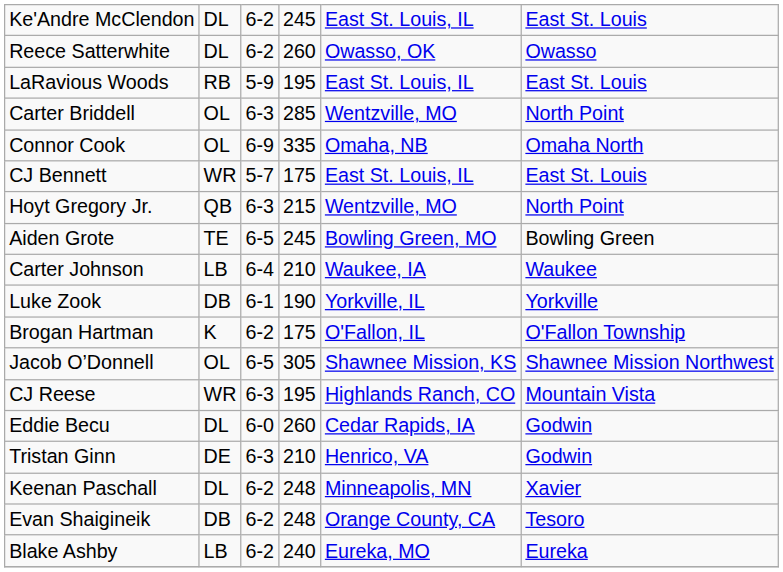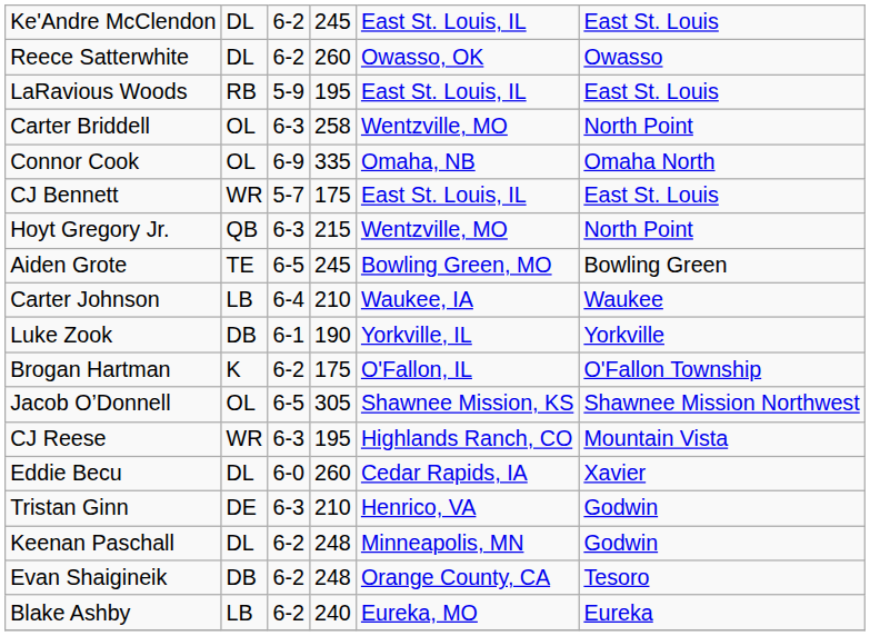 <table class="wikitable sortable">
 <tr>
 <td>Ke'Andre McClendon</td>
 <td>DL</td>
 <td>6-2</td>
 <td>245</td>
 <td><a href='#'>East St. Louis, IL</a></td>
 <td><a href='#'>East St. Louis</a></td>
 </tr>
 <tr>
 <td>Reece Satterwhite</td>
 <td>DL</td>
 <td>6-2</td>
 <td>260</td>
 <td><a href='#'>Owasso, OK</a></td>
 <td><a href='#'>Owasso</a></td>
 </tr>
 <tr>
 <td>LaRavious Woods</td>
 <td>RB</td>
 <td>5-9</td>
 <td>195</td>
 <td><a href='#'>East St. Louis, IL</a></td>
 <td><a href='#'>East St. Louis</a></td>
 </tr>
 <tr>
 <td>Carter Briddell</td>
 <td>OL</td>
 <td>6-3</td>
-<td>285</td>
+<td>258</td>
 <td><a href='#'>Wentzville, MO</a></td>
 <td><a href='#'>North Point</a></td>
 </tr>
 <tr>
 <td>Connor Cook</td>
 <td>OL</td>
 <td>6-9</td>
 <td>335</td>
 <td><a href='#'>Omaha, NB</a></td>
 <td><a href='#'>Omaha North</a></td>
 </tr>
 <tr>
 <td>CJ Bennett</td>
 <td>WR</td>
 <td>5-7</td>
 <td>175</td>
 <td><a href='#'>East St. Louis, IL</a></td>
 <td><a href='#'>East St. Louis</a></td>
 </tr>
 <tr>
 <td>Hoyt Gregory Jr.</td>
 <td>QB</td>
 <td>6-3</td>
 <td>215</td>
 <td><a href='#'>Wentzville, MO</a></td>
 <td><a href='#'>North Point</a></td>
 </tr>
 <tr>
 <td>Aiden Grote</td>
 <td>TE</td>
 <td>6-5</td>
 <td>245</td>
 <td><a href='#'>Bowling Green, MO</a></td>
 <td>Bowling Green</td>
 </tr>
 <tr>
 <td>Carter Johnson</td>
 <td>LB</td>
 <td>6-4</td>
 <td>210</td>
 <td><a href='#'>Waukee, IA</a></td>
 <td><a href='#'>Waukee</a></td>
 </tr>
 <tr>
 <td>Luke Zook</td>
 <td>DB</td>
 <td>6-1</td>
 <td>190</td>
 <td><a href='#'>Yorkville, IL</a></td>
 <td><a href='#'>Yorkville</a></td>
 </tr>
 <tr>
 <td>Brogan Hartman</td>
 <td>K</td>
 <td>6-2</td>
 <td>175</td>
 <td><a href='#'>O'Fallon, IL</a></td>
 <td><a href='#'>O'Fallon Township</a></td>
 </tr>
 <tr>
 <td>Jacob O’Donnell</td>
 <td>OL</td>
 <td>6-5</td>
 <td>305</td>
 <td><a href='#'>Shawnee Mission, KS</a></td>
 <td><a href='#'>Shawnee Mission Northwest</a></td>
 </tr>
 <tr>
 <td>CJ Reese</td>
 <td>WR</td>
 <td>6-3</td>
 <td>195</td>
 <td><a href='#'>Highlands Ranch, CO</a></td>
 <td><a href='#'>Mountain Vista</a></td>
 </tr>
 <tr>
 <td>Eddie Becu</td>
 <td>DL</td>
 <td>6-0</td>
 <td>260</td>
 <td><a href='#'>Cedar Rapids, IA</a></td>
-<td><a href='#'>Godwin</a></td>
+<td><a href='#'>Xavier</a></td>
 </tr>
 <tr>
 <td>Tristan Ginn</td>
 <td>DE</td>
 <td>6-3</td>
 <td>210</td>
 <td><a href='#'>Henrico, VA</a></td>
 <td><a href='#'>Godwin</a></td>
 </tr>
 <tr>
 <td>Keenan Paschall</td>
 <td>DL</td>
 <td>6-2</td>
 <td>248</td>
 <td><a href='#'>Minneapolis, MN</a></td>
-<td><a href='#'>Xavier</a></td>
+<td><a href='#'>Godwin</a></td>
 </tr>
 <tr>
 <td>Evan Shaigineik</td>
 <td>DB</td>
 <td>6-2</td>
 <td>248</td>
 <td><a href='#'>Orange County, CA</a></td>
 <td><a href='#'>Tesoro</a></td>
 </tr>
 <tr>
 <td>Blake Ashby</td>
 <td>LB</td>
 <td>6-2</td>
 <td>240</td>
 <td><a href='#'>Eureka, MO</a></td>
 <td><a href='#'>Eureka</a></td>
 </tr>
 <tr>
 </tr>
 </table>
